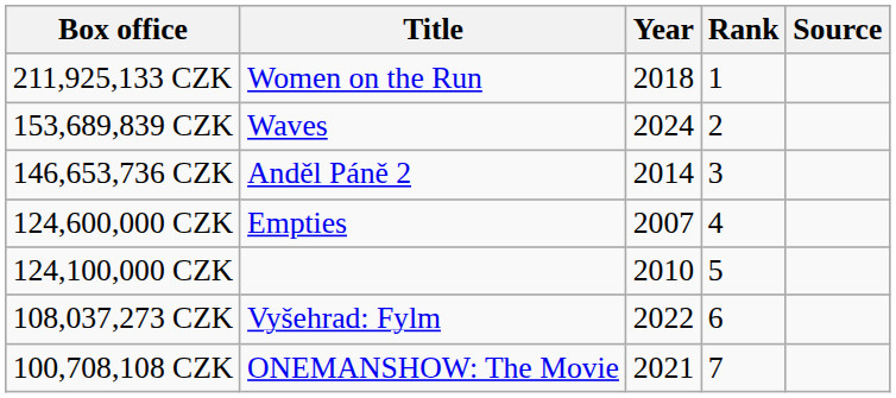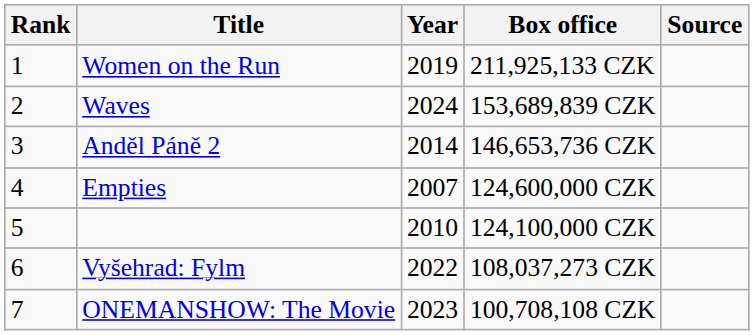 <table class="wikitable sortable">
 <tr>
-<th>Box office</th>
+<th>Rank</th>
 <th>Title</th>
 <th>Year</th>
-<th>Rank</th>
+<th>Box office</th>
 <th>Source</th>
 </tr>
 <tr>
+<td>1</td>
+<td><a href='#'>Women on the Run</a></td>
+<td>2019</td>
 <td>211,925,133 CZK</td>
-<td><a href='#'>Women on the Run</a></td>
-<td>2018</td>
-<td>1</td>
 <td></td>
 </tr>
 <tr>
-<td>153,689,839 CZK</td>
+<td>2</td>
 <td><a href='#'>Waves</a></td>
 <td>2024</td>
-<td>2</td>
+<td>153,689,839 CZK</td>
 <td></td>
 </tr>
 <tr>
-<td>146,653,736 CZK</td>
+<td>3</td>
 <td><a href='#'>Anděl Páně 2</a></td>
 <td>2014</td>
-<td>3</td>
+<td>146,653,736 CZK</td>
 <td></td>
 </tr>
 <tr>
-<td>124,600,000 CZK</td>
+<td>4</td>
 <td><a href='#'>Empties</a></td>
 <td>2007</td>
-<td>4</td>
+<td>124,600,000 CZK</td>
 <td></td>
 </tr>
 <tr>
-<td>124,100,000 CZK</td>
+<td>5</td>
 <td></td>
 <td>2010</td>
-<td>5</td>
+<td>124,100,000 CZK</td>
 <td></td>
 </tr>
 <tr>
-<td>108,037,273 CZK</td>
+<td>6</td>
 <td><a href='#'>Vyšehrad: Fylm</a></td>
 <td>2022</td>
-<td>6</td>
+<td>108,037,273 CZK</td>
 <td></td>
 </tr>
 <tr>
+<td>7</td>
+<td><a href='#'>ONEMANSHOW: The Movie</a></td>
+<td>2023</td>
 <td>100,708,108 CZK</td>
-<td><a href='#'>ONEMANSHOW: The Movie</a></td>
-<td>2021</td>
-<td>7</td>
 <td></td>
 </tr>
 </table>
